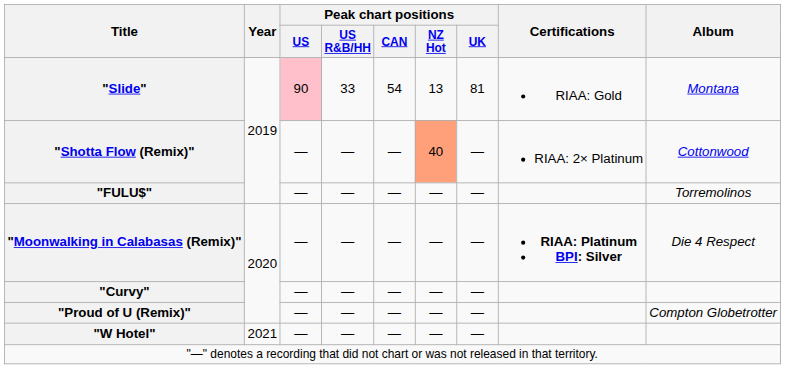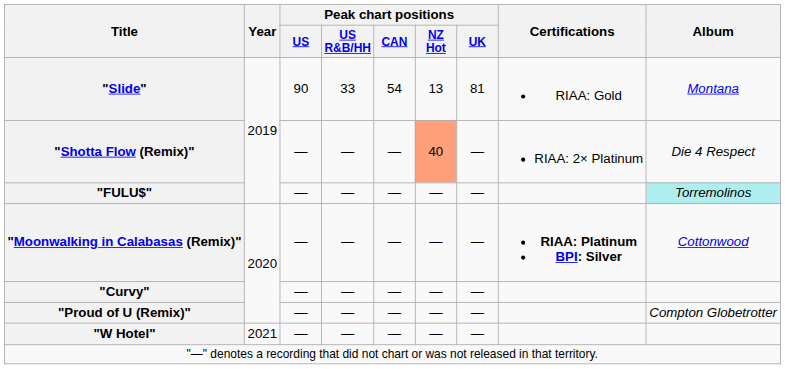 <table class="wikitable plainrowheaders" style="text-align:center">
 <tr>
 <th rowspan="2">Title</th>
 <th rowspan="2">Year</th>
 <th colspan="5">Peak chart positions</th>
 <th rowspan="2">Certifications</th>
 <th rowspan="2">Album</th>
 </tr>
 <tr>
 <th style="width:3em; font-size:90%"><a href='#'>US</a><br></th>
 <th style="width:3em; font-size:90%"><a href='#'>US<br>R&B/HH</a><br></th>
 <th style="width:3em; font-size:90%"><a href='#'>CAN</a><br></th>
 <th style="width:3em; font-size:90%"><a href='#'>NZ<br>Hot</a></th>
 <th style="width:3em; font-size:90%"><a href='#'>UK</a><br></th>
 </tr>
 <tr>
 <th scope="row">"<a href='#'>Slide</a>"<br></th>
 <td rowspan="3">2019</td>
-<td style="background: pink;">90</td>
+<td>90</td>
 <td>33</td>
 <td>54</td>
 <td>13</td>
 <td>81</td>
 <td><br><ul><li>RIAA: Gold</li></ul></td>
 <td><em><a href='#'>Montana</a></em></td>
 </tr>
 <tr>
 <th scope="row">"<a href='#'>Shotta Flow</a> (Remix)"<br></th>
 <td>—</td>
 <td>—</td>
 <td>—</td>
 <td style="background: lightsalmon;">40</td>
 <td>—</td>
 <td><br><ul><li>RIAA: 2× Platinum</li></ul></td>
-<td><a href='#'><em>Cottonwood</em></a></td>
+<td><em>Die 4 Respect</em></td>
 </tr>
 <tr>
 <th scope="row">"FULU$"<br></th>
 <td>—</td>
 <td>—</td>
 <td>—</td>
 <td>—</td>
 <td>—</td>
 <td></td>
-<td><em>Torremolinos</em></td>
+<td style="background: paleturquoise;"><em>Torremolinos</em></td>
 </tr>
 <tr>
 <th scope="row">"<a href='#'>Moonwalking in Calabasas</a> (Remix)"<br></th>
 <td rowspan="3">2020</td>
 <td>—</td>
 <td>—</td>
 <td>—</td>
 <td>—</td>
 <td>—</td>
 <td><strong><br><ul><li>RIAA: Platinum</li><li><a href='#'>BPI</a>: Silver</li></ul></strong></td>
-<td><em>Die 4 Respect</em></td>
+<td><a href='#'><em>Cottonwood</em></a></td>
 </tr>
 <tr>
 <th scope="row">"Curvy"<br></th>
 <td>—</td>
 <td>—</td>
 <td>—</td>
 <td>—</td>
 <td>—</td>
 <td></td>
 <td></td>
 </tr>
 <tr>
 <th scope="row">"Proud of U (Remix)"<br></th>
 <td>—</td>
 <td>—</td>
 <td>—</td>
 <td>—</td>
 <td>—</td>
 <td></td>
 <td><em>Compton Globetrotter</em></td>
 </tr>
 <tr>
 <th scope="row">"W Hotel"<br></th>
 <td>2021</td>
 <td>—</td>
 <td>—</td>
 <td>—</td>
 <td>—</td>
 <td>—</td>
 <td></td>
 <td></td>
 </tr>
 <tr>
 <td colspan="9" style="font-size:90%">"—" denotes a recording that did not chart or was not released in that territory.</td>
 </tr>
 </table>
